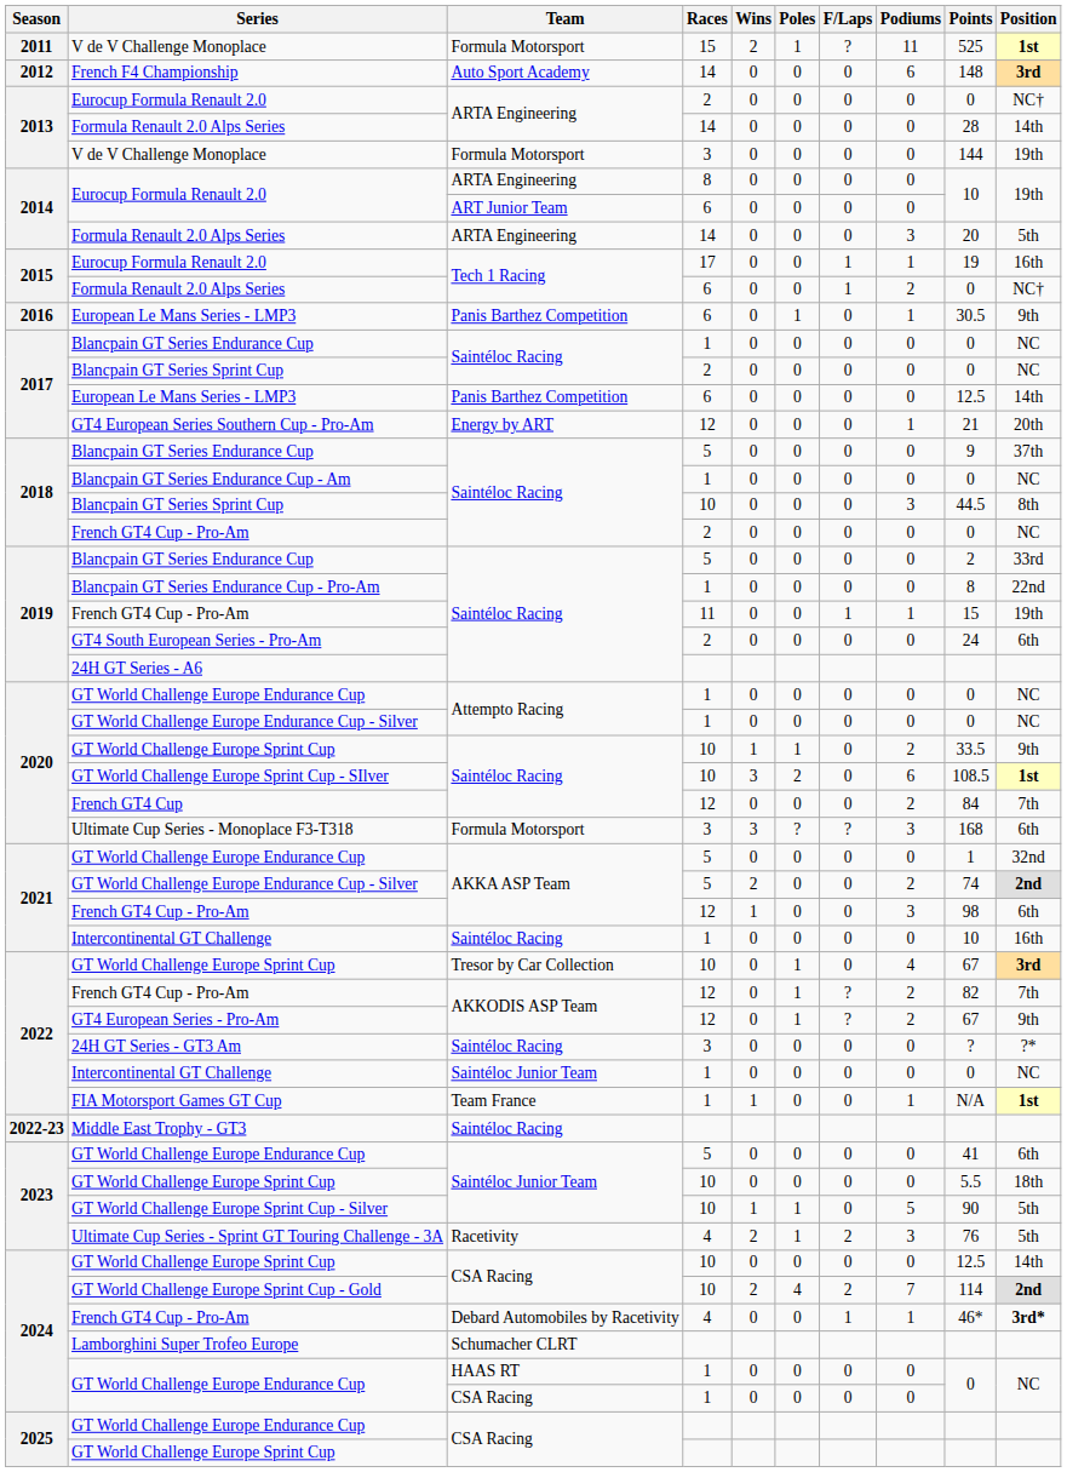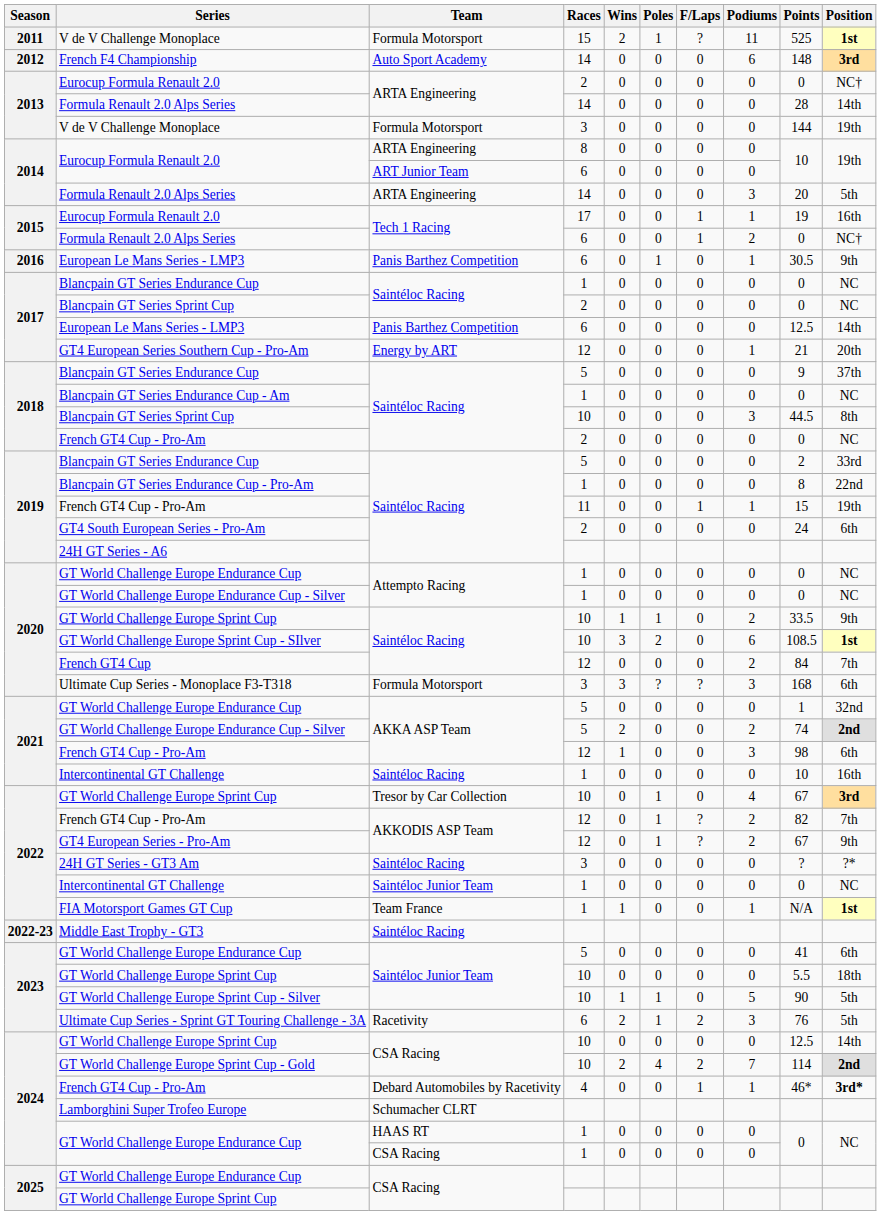 <table class="wikitable" style="font-size: 90%; text-align:center">
 <tr>
 <th>Season</th>
 <th>Series</th>
 <th>Team</th>
 <th>Races</th>
 <th>Wins</th>
 <th>Poles</th>
 <th>F/Laps</th>
 <th>Podiums</th>
 <th>Points</th>
 <th>Position</th>
 </tr>
 <tr>
 <th>2011</th>
 <td align=left>V de V Challenge Monoplace</td>
 <td align=left>Formula Motorsport</td>
 <td>15</td>
 <td>2</td>
 <td>1</td>
 <td>?</td>
 <td>11</td>
 <td>525</td>
 <td style="background:#FFFFBF;"><strong>1st</strong></td>
 </tr>
 <tr>
 <th>2012</th>
 <td align=left><a href='#'>French F4 Championship</a></td>
 <td align=left><a href='#'>Auto Sport Academy</a></td>
 <td>14</td>
 <td>0</td>
 <td>0</td>
 <td>0</td>
 <td>6</td>
 <td>148</td>
 <td style="background:#FFDF9F;"><strong>3rd</strong></td>
 </tr>
 <tr>
 <th rowspan="3">2013</th>
 <td align=left><a href='#'>Eurocup Formula Renault 2.0</a></td>
 <td rowspan="2" align=left>ARTA Engineering</td>
 <td>2</td>
 <td>0</td>
 <td>0</td>
 <td>0</td>
 <td>0</td>
 <td>0</td>
 <td>NC†</td>
 </tr>
 <tr>
 <td align=left><a href='#'>Formula Renault 2.0 Alps Series</a></td>
 <td>14</td>
 <td>0</td>
 <td>0</td>
 <td>0</td>
 <td>0</td>
 <td>28</td>
 <td>14th</td>
 </tr>
 <tr>
 <td align=left>V de V Challenge Monoplace</td>
 <td align=left>Formula Motorsport</td>
 <td>3</td>
 <td>0</td>
 <td>0</td>
 <td>0</td>
 <td>0</td>
 <td>144</td>
 <td>19th</td>
 </tr>
 <tr>
 <th rowspan="3">2014</th>
 <td rowspan="2" align=left><a href='#'>Eurocup Formula Renault 2.0</a></td>
 <td align=left>ARTA Engineering</td>
 <td>8</td>
 <td>0</td>
 <td>0</td>
 <td>0</td>
 <td>0</td>
 <td rowspan="2">10</td>
 <td rowspan="2">19th</td>
 </tr>
 <tr>
 <td align=left><a href='#'>ART Junior Team</a></td>
 <td>6</td>
 <td>0</td>
 <td>0</td>
 <td>0</td>
 <td>0</td>
 </tr>
 <tr>
 <td align=left><a href='#'>Formula Renault 2.0 Alps Series</a></td>
 <td align=left>ARTA Engineering</td>
 <td>14</td>
 <td>0</td>
 <td>0</td>
 <td>0</td>
 <td>3</td>
 <td>20</td>
 <td>5th</td>
 </tr>
 <tr>
 <th rowspan="2">2015</th>
 <td align=left><a href='#'>Eurocup Formula Renault 2.0</a></td>
 <td rowspan="2" align=left><a href='#'>Tech 1 Racing</a></td>
 <td>17</td>
 <td>0</td>
 <td>0</td>
 <td>1</td>
 <td>1</td>
 <td>19</td>
 <td>16th</td>
 </tr>
 <tr>
 <td align=left><a href='#'>Formula Renault 2.0 Alps Series</a></td>
 <td>6</td>
 <td>0</td>
 <td>0</td>
 <td>1</td>
 <td>2</td>
 <td>0</td>
 <td>NC†</td>
 </tr>
 <tr>
 <th>2016</th>
 <td align=left><a href='#'>European Le Mans Series - LMP3</a></td>
 <td align=left><a href='#'>Panis Barthez Competition</a></td>
 <td>6</td>
 <td>0</td>
 <td>1</td>
 <td>0</td>
 <td>1</td>
 <td>30.5</td>
 <td>9th</td>
 </tr>
 <tr>
 <th rowspan="4">2017</th>
 <td align=left><a href='#'>Blancpain GT Series Endurance Cup</a></td>
 <td rowspan="2" align=left><a href='#'>Saintéloc Racing</a></td>
 <td>1</td>
 <td>0</td>
 <td>0</td>
 <td>0</td>
 <td>0</td>
 <td>0</td>
 <td>NC</td>
 </tr>
 <tr>
 <td align=left><a href='#'>Blancpain GT Series Sprint Cup</a></td>
 <td>2</td>
 <td>0</td>
 <td>0</td>
 <td>0</td>
 <td>0</td>
 <td>0</td>
 <td>NC</td>
 </tr>
 <tr>
 <td align=left><a href='#'>European Le Mans Series - LMP3</a></td>
 <td align=left><a href='#'>Panis Barthez Competition</a></td>
 <td>6</td>
 <td>0</td>
 <td>0</td>
 <td>0</td>
 <td>0</td>
 <td>12.5</td>
 <td>14th</td>
 </tr>
 <tr>
 <td align=left><a href='#'>GT4 European Series Southern Cup - Pro-Am</a></td>
 <td align=left><a href='#'>Energy by ART</a></td>
 <td>12</td>
 <td>0</td>
 <td>0</td>
 <td>0</td>
 <td>1</td>
 <td>21</td>
 <td>20th</td>
 </tr>
 <tr>
 <th rowspan="4">2018</th>
 <td align=left><a href='#'>Blancpain GT Series Endurance Cup</a></td>
 <td rowspan="4" align=left><a href='#'>Saintéloc Racing</a></td>
 <td>5</td>
 <td>0</td>
 <td>0</td>
 <td>0</td>
 <td>0</td>
 <td>9</td>
 <td>37th</td>
 </tr>
 <tr>
 <td align=left><a href='#'>Blancpain GT Series Endurance Cup - Am</a></td>
 <td>1</td>
 <td>0</td>
 <td>0</td>
 <td>0</td>
 <td>0</td>
 <td>0</td>
 <td>NC</td>
 </tr>
 <tr>
 <td align=left><a href='#'>Blancpain GT Series Sprint Cup</a></td>
 <td>10</td>
 <td>0</td>
 <td>0</td>
 <td>0</td>
 <td>3</td>
 <td>44.5</td>
 <td>8th</td>
 </tr>
 <tr>
 <td align=left><a href='#'>French GT4 Cup - Pro-Am</a></td>
 <td>2</td>
 <td>0</td>
 <td>0</td>
 <td>0</td>
 <td>0</td>
 <td>0</td>
 <td>NC</td>
 </tr>
 <tr>
 <th rowspan="5">2019</th>
 <td align=left><a href='#'>Blancpain GT Series Endurance Cup</a></td>
 <td rowspan="5" align="left"><a href='#'>Saintéloc Racing</a></td>
 <td>5</td>
 <td>0</td>
 <td>0</td>
 <td>0</td>
 <td>0</td>
 <td>2</td>
 <td>33rd</td>
 </tr>
 <tr>
 <td align=left><a href='#'>Blancpain GT Series Endurance Cup - Pro-Am</a></td>
 <td>1</td>
 <td>0</td>
 <td>0</td>
 <td>0</td>
 <td>0</td>
 <td>8</td>
 <td>22nd</td>
 </tr>
 <tr>
 <td align=left>French GT4 Cup - Pro-Am</td>
 <td>11</td>
 <td>0</td>
 <td>0</td>
 <td>1</td>
 <td>1</td>
 <td>15</td>
 <td>19th</td>
 </tr>
 <tr>
 <td align=left><a href='#'>GT4 South European Series - Pro-Am</a></td>
 <td>2</td>
 <td>0</td>
 <td>0</td>
 <td>0</td>
 <td>0</td>
 <td>24</td>
 <td>6th</td>
 </tr>
 <tr>
 <td align=left><a href='#'>24H GT Series - A6</a></td>
 <td></td>
 <td></td>
 <td></td>
 <td></td>
 <td></td>
 <td></td>
 <td></td>
 </tr>
 <tr>
 <th rowspan="6">2020</th>
 <td align=left><a href='#'>GT World Challenge Europe Endurance Cup</a></td>
 <td rowspan="2" align=left>Attempto Racing</td>
 <td>1</td>
 <td>0</td>
 <td>0</td>
 <td>0</td>
 <td>0</td>
 <td>0</td>
 <td>NC</td>
 </tr>
 <tr>
 <td align=left><a href='#'>GT World Challenge Europe Endurance Cup - Silver</a></td>
 <td>1</td>
 <td>0</td>
 <td>0</td>
 <td>0</td>
 <td>0</td>
 <td>0</td>
 <td>NC</td>
 </tr>
 <tr>
 <td align=left><a href='#'>GT World Challenge Europe Sprint Cup</a></td>
 <td rowspan="3" align=left><a href='#'>Saintéloc Racing</a></td>
 <td>10</td>
 <td>1</td>
 <td>1</td>
 <td>0</td>
 <td>2</td>
 <td>33.5</td>
 <td>9th</td>
 </tr>
 <tr>
 <td align=left><a href='#'>GT World Challenge Europe Sprint Cup - SIlver</a></td>
 <td>10</td>
 <td>3</td>
 <td>2</td>
 <td>0</td>
 <td>6</td>
 <td>108.5</td>
 <td style="background:#FFFFBF;"><strong>1st</strong></td>
 </tr>
 <tr>
 <td align=left><a href='#'>French GT4 Cup</a></td>
 <td>12</td>
 <td>0</td>
 <td>0</td>
 <td>0</td>
 <td>2</td>
 <td>84</td>
 <td>7th</td>
 </tr>
 <tr>
 <td align=left>Ultimate Cup Series - Monoplace F3-T318</td>
 <td align=left>Formula Motorsport</td>
 <td>3</td>
 <td>3</td>
 <td>?</td>
 <td>?</td>
 <td>3</td>
 <td>168</td>
 <td>6th</td>
 </tr>
 <tr>
 <th rowspan="4">2021</th>
 <td align=left><a href='#'>GT World Challenge Europe Endurance Cup</a></td>
 <td rowspan="3" align=left>AKKA ASP Team</td>
 <td>5</td>
 <td>0</td>
 <td>0</td>
 <td>0</td>
 <td>0</td>
 <td>1</td>
 <td>32nd</td>
 </tr>
 <tr>
 <td align=left><a href='#'>GT World Challenge Europe Endurance Cup - Silver</a></td>
 <td>5</td>
 <td>2</td>
 <td>0</td>
 <td>0</td>
 <td>2</td>
 <td>74</td>
 <td style="background:#DFDFDF;"><strong>2nd</strong></td>
 </tr>
 <tr>
 <td align=left><a href='#'>French GT4 Cup - Pro-Am</a></td>
 <td>12</td>
 <td>1</td>
 <td>0</td>
 <td>0</td>
 <td>3</td>
 <td>98</td>
 <td>6th</td>
 </tr>
 <tr>
 <td align=left><a href='#'>Intercontinental GT Challenge</a></td>
 <td align=left><a href='#'>Saintéloc Racing</a></td>
 <td>1</td>
 <td>0</td>
 <td>0</td>
 <td>0</td>
 <td>0</td>
 <td>10</td>
 <td>16th</td>
 </tr>
 <tr>
 <th rowspan="6">2022</th>
 <td align=left><a href='#'>GT World Challenge Europe Sprint Cup</a></td>
 <td align=left>Tresor by Car Collection</td>
 <td>10</td>
 <td>0</td>
 <td>1</td>
 <td>0</td>
 <td>4</td>
 <td>67</td>
 <td style="background:#FFDF9F;"><strong>3rd</strong></td>
 </tr>
 <tr>
 <td align=left>French GT4 Cup - Pro-Am</td>
 <td rowspan="2" align="left">AKKODIS ASP Team</td>
 <td>12</td>
 <td>0</td>
 <td>1</td>
 <td>?</td>
 <td>2</td>
 <td>82</td>
 <td>7th</td>
 </tr>
 <tr>
 <td align=left><a href='#'>GT4 European Series - Pro-Am</a></td>
 <td>12</td>
 <td>0</td>
 <td>1</td>
 <td>?</td>
 <td>2</td>
 <td>67</td>
 <td>9th</td>
 </tr>
 <tr>
 <td align=left><a href='#'>24H GT Series - GT3 Am</a></td>
 <td align=left><a href='#'>Saintéloc Racing</a></td>
 <td>3</td>
 <td>0</td>
 <td>0</td>
 <td>0</td>
 <td>0</td>
 <td>?</td>
 <td>?*</td>
 </tr>
 <tr>
 <td align=left><a href='#'>Intercontinental GT Challenge</a></td>
 <td align=left><a href='#'>Saintéloc Junior Team</a></td>
 <td>1</td>
 <td>0</td>
 <td>0</td>
 <td>0</td>
 <td>0</td>
 <td>0</td>
 <td>NC</td>
 </tr>
 <tr>
 <td align=left><a href='#'>FIA Motorsport Games GT Cup</a></td>
 <td align=left>Team France</td>
 <td>1</td>
 <td>1</td>
 <td>0</td>
 <td>0</td>
 <td>1</td>
 <td>N/A</td>
 <td style="background:#FFFFBF;"><strong>1st</strong></td>
 </tr>
 <tr>
 <th>2022-23</th>
 <td align=left><a href='#'>Middle East Trophy - GT3</a></td>
 <td align=left><a href='#'>Saintéloc Racing</a></td>
 <td></td>
 <td></td>
 <td></td>
 <td></td>
 <td></td>
 <td></td>
 <td></td>
 </tr>
 <tr>
 <th rowspan="4">2023</th>
 <td align=left><a href='#'>GT World Challenge Europe Endurance Cup</a></td>
 <td rowspan="3" align=left><a href='#'>Saintéloc Junior Team</a></td>
 <td>5</td>
 <td>0</td>
 <td>0</td>
 <td>0</td>
 <td>0</td>
 <td>41</td>
 <td>6th</td>
 </tr>
 <tr>
 <td align=left><a href='#'>GT World Challenge Europe Sprint Cup</a></td>
 <td>10</td>
 <td>0</td>
 <td>0</td>
 <td>0</td>
 <td>0</td>
 <td>5.5</td>
 <td>18th</td>
 </tr>
 <tr>
 <td align=left><a href='#'>GT World Challenge Europe Sprint Cup - Silver</a></td>
 <td>10</td>
 <td>1</td>
 <td>1</td>
 <td>0</td>
 <td>5</td>
 <td>90</td>
 <td>5th</td>
 </tr>
 <tr>
 <td align=left><a href='#'>Ultimate Cup Series - Sprint GT Touring Challenge - 3A</a></td>
 <td align=left>Racetivity</td>
-<td>4</td>
+<td>6</td>
 <td>2</td>
 <td>1</td>
 <td>2</td>
 <td>3</td>
 <td>76</td>
 <td>5th</td>
 </tr>
 <tr>
 <th rowspan="6">2024</th>
 <td align=left><a href='#'>GT World Challenge Europe Sprint Cup</a></td>
 <td align=left rowspan="2">CSA Racing</td>
 <td>10</td>
 <td>0</td>
 <td>0</td>
 <td>0</td>
 <td>0</td>
 <td>12.5</td>
 <td>14th</td>
 </tr>
 <tr>
 <td align=left><a href='#'>GT World Challenge Europe Sprint Cup - Gold</a></td>
 <td>10</td>
 <td>2</td>
 <td>4</td>
 <td>2</td>
 <td>7</td>
 <td>114</td>
 <th style="background:#DFDFDF"><strong>2nd</strong></th>
 </tr>
 <tr>
 <td align=left><a href='#'>French GT4 Cup - Pro-Am</a></td>
 <td align=left>Debard Automobiles by Racetivity</td>
 <td>4</td>
 <td>0</td>
 <td>0</td>
 <td>1</td>
 <td>1</td>
 <td>46*</td>
 <td><strong>3rd*</strong></td>
 </tr>
 <tr>
 <td align=left><a href='#'>Lamborghini Super Trofeo Europe</a></td>
 <td align=left>Schumacher CLRT</td>
 <td></td>
 <td></td>
 <td></td>
 <td></td>
 <td></td>
 <td></td>
 <td></td>
 </tr>
 <tr>
 <td rowspan="2" align="left"><a href='#'>GT World Challenge Europe Endurance Cup</a></td>
 <td align=left>HAAS RT</td>
 <td>1</td>
 <td>0</td>
 <td>0</td>
 <td>0</td>
 <td>0</td>
 <td rowspan="2">0</td>
 <td rowspan="2">NC</td>
 </tr>
 <tr>
 <td align=left>CSA Racing</td>
 <td>1</td>
 <td>0</td>
 <td>0</td>
 <td>0</td>
 <td>0</td>
 </tr>
 <tr>
 <th rowspan="2">2025</th>
 <td align=left><a href='#'>GT World Challenge Europe Endurance Cup</a></td>
 <td rowspan="2" align="left">CSA Racing</td>
 <td></td>
 <td></td>
 <td></td>
 <td></td>
 <td></td>
 <td></td>
 <td></td>
 </tr>
 <tr>
 <td align=left><a href='#'>GT World Challenge Europe Sprint Cup</a></td>
 <td></td>
 <td></td>
 <td></td>
 <td></td>
 <td></td>
 <td></td>
 <td></td>
 </tr>
 </table>
